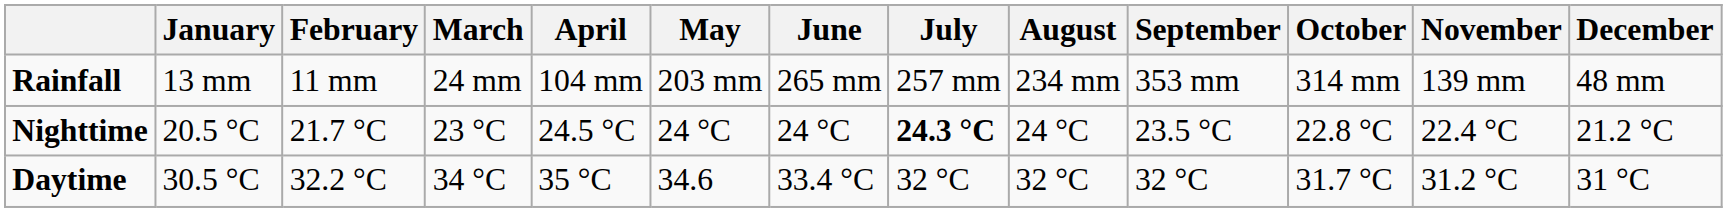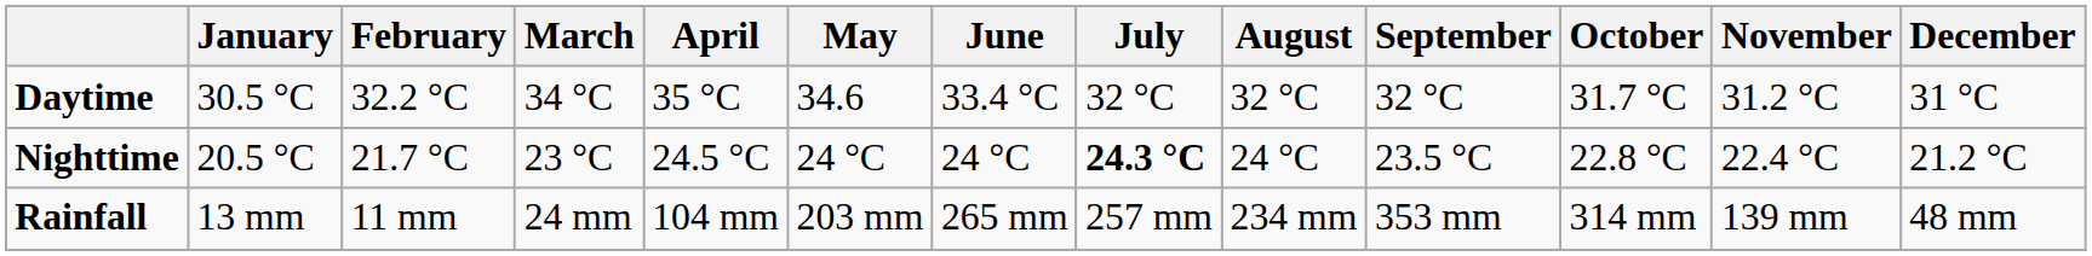 <table class="wikitable">
 <tr>
 <th></th>
 <th>January</th>
 <th>February</th>
 <th>March</th>
 <th>April</th>
 <th>May</th>
 <th>June</th>
 <th>July</th>
 <th>August</th>
 <th>September</th>
 <th>October</th>
 <th>November</th>
 <th>December</th>
 </tr>
 <tr>
-<td><strong>Rainfall</strong></td>
-<td>13 mm</td>
-<td>11 mm</td>
-<td>24 mm</td>
-<td>104 mm</td>
-<td>203 mm</td>
-<td>265 mm</td>
-<td>257 mm</td>
-<td>234 mm</td>
-<td>353 mm</td>
-<td>314 mm</td>
-<td>139 mm</td>
-<td>48 mm</td>
+<td><strong>Daytime</strong></td>
+<td>30.5 °C</td>
+<td>32.2 °C</td>
+<td>34 °C</td>
+<td>35 °C</td>
+<td>34.6</td>
+<td>33.4 °C</td>
+<td>32 °C</td>
+<td>32 °C</td>
+<td>32 °C</td>
+<td>31.7 °C</td>
+<td>31.2 °C</td>
+<td>31 °C</td>
 </tr>
 <tr>
 <td><strong>Nighttime</strong></td>
 <td>20.5 °C</td>
 <td>21.7 °C</td>
 <td>23 °C</td>
 <td>24.5 °C</td>
 <td>24 °C</td>
 <td>24 °C</td>
 <td><strong>24.3 °C</strong></td>
 <td>24 °C</td>
 <td>23.5 °C</td>
 <td>22.8 °C</td>
 <td>22.4 °C</td>
 <td>21.2 °C</td>
 </tr>
 <tr>
-<td><strong>Daytime</strong></td>
-<td>30.5 °C</td>
-<td>32.2 °C</td>
-<td>34 °C</td>
-<td>35 °C</td>
-<td>34.6</td>
-<td>33.4 °C</td>
-<td>32 °C</td>
-<td>32 °C</td>
-<td>32 °C</td>
-<td>31.7 °C</td>
-<td>31.2 °C</td>
-<td>31 °C</td>
+<td><strong>Rainfall</strong></td>
+<td>13 mm</td>
+<td>11 mm</td>
+<td>24 mm</td>
+<td>104 mm</td>
+<td>203 mm</td>
+<td>265 mm</td>
+<td>257 mm</td>
+<td>234 mm</td>
+<td>353 mm</td>
+<td>314 mm</td>
+<td>139 mm</td>
+<td>48 mm</td>
 </tr>
 </table>
